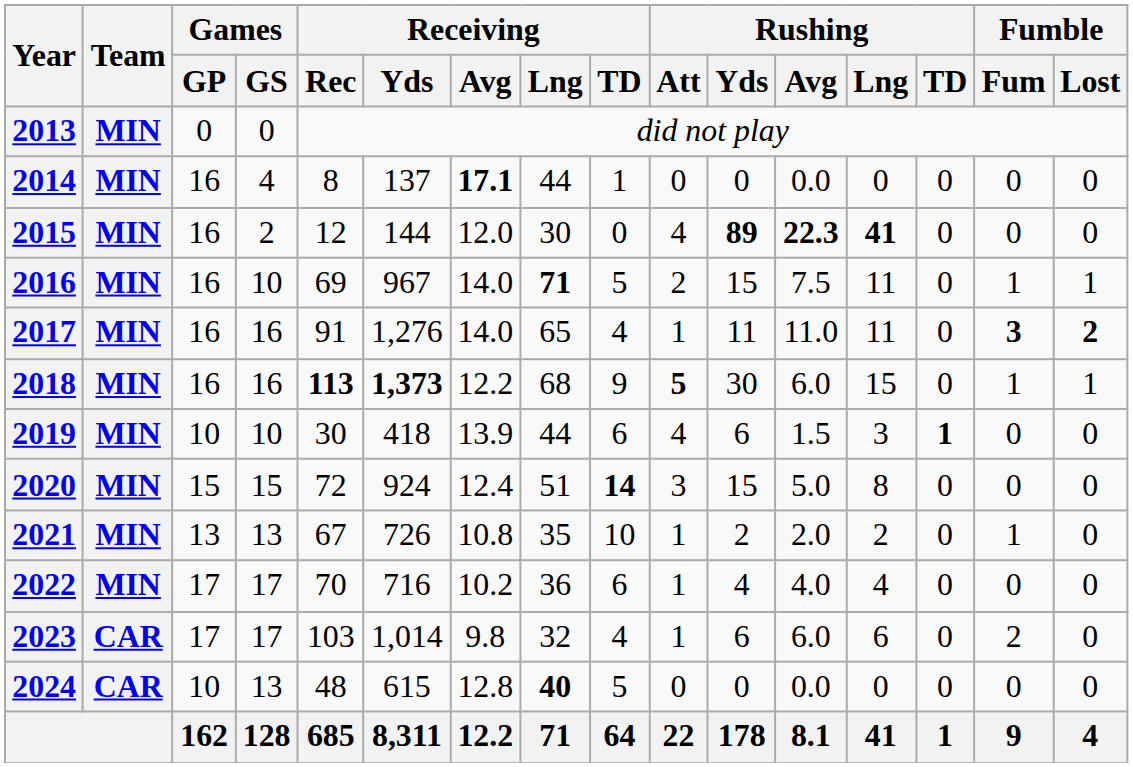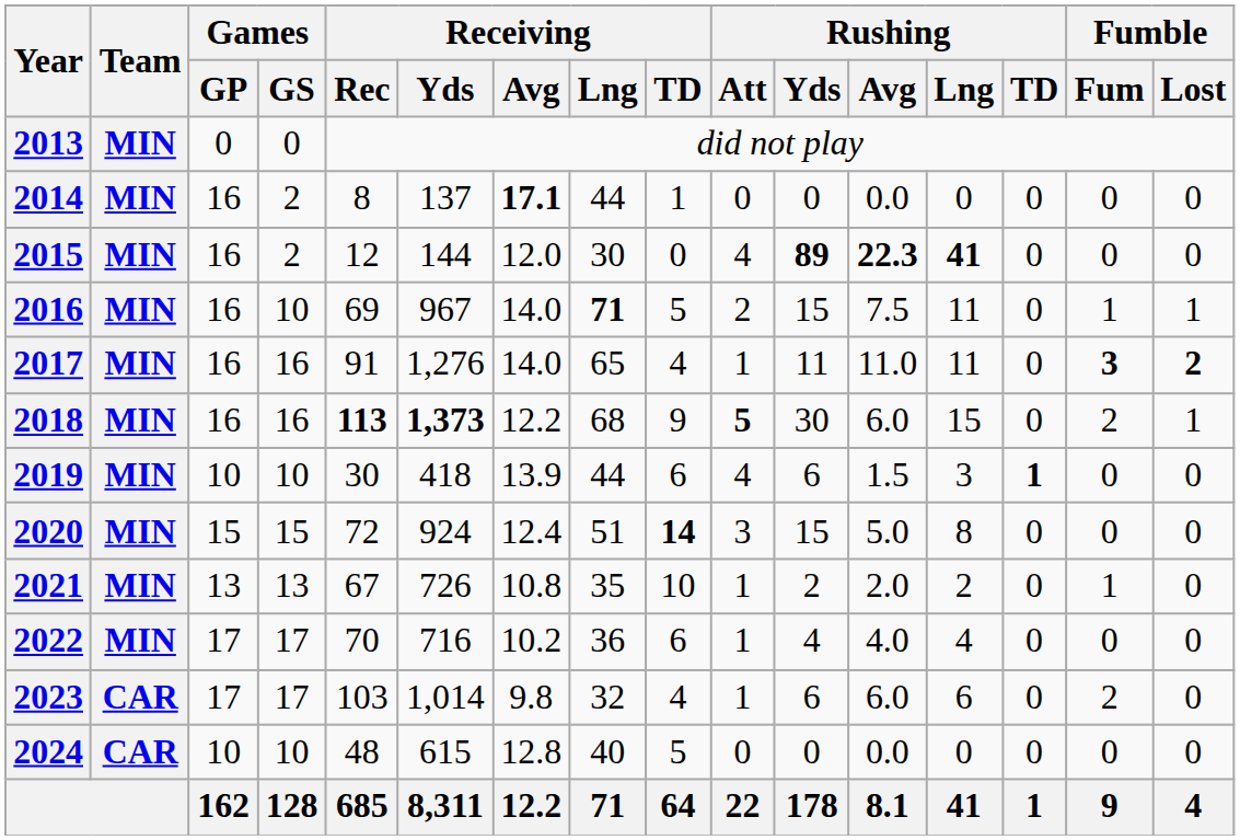 <table class=wikitable style="text-align:center;">
 <tr>
 <th rowspan="2">Year</th>
 <th rowspan="2">Team</th>
 <th colspan="2">Games</th>
 <th colspan="5">Receiving</th>
 <th colspan="5">Rushing</th>
 <th colspan="2">Fumble</th>
 </tr>
 <tr>
 <th>GP</th>
 <th>GS</th>
 <th>Rec</th>
 <th>Yds</th>
 <th>Avg</th>
 <th>Lng</th>
 <th>TD</th>
 <th>Att</th>
 <th>Yds</th>
 <th>Avg</th>
 <th>Lng</th>
 <th>TD</th>
 <th>Fum</th>
 <th>Lost</th>
 </tr>
 <tr>
 <th><a href='#'>2013</a></th>
 <th><a href='#'>MIN</a></th>
 <td>0</td>
 <td>0</td>
 <td colspan="12"><em>did not play</em></td>
 </tr>
 <tr>
 <th><a href='#'>2014</a></th>
 <th><a href='#'>MIN</a></th>
 <td>16</td>
-<td>4</td>
+<td>2</td>
 <td>8</td>
 <td>137</td>
 <td><strong>17.1</strong></td>
 <td>44</td>
 <td>1</td>
 <td>0</td>
 <td>0</td>
 <td>0.0</td>
 <td>0</td>
 <td>0</td>
 <td>0</td>
 <td>0</td>
 </tr>
 <tr>
 <th><a href='#'>2015</a></th>
 <th><a href='#'>MIN</a></th>
 <td>16</td>
 <td>2</td>
 <td>12</td>
 <td>144</td>
 <td>12.0</td>
 <td>30</td>
 <td>0</td>
 <td>4</td>
 <td><strong>89</strong></td>
 <td><strong>22.3</strong></td>
 <td><strong>41</strong></td>
 <td>0</td>
 <td>0</td>
 <td>0</td>
 </tr>
 <tr>
 <th><a href='#'>2016</a></th>
 <th><a href='#'>MIN</a></th>
 <td>16</td>
 <td>10</td>
 <td>69</td>
 <td>967</td>
 <td>14.0</td>
 <td><strong>71</strong></td>
 <td>5</td>
 <td>2</td>
 <td>15</td>
 <td>7.5</td>
 <td>11</td>
 <td>0</td>
 <td>1</td>
 <td>1</td>
 </tr>
 <tr>
 <th><a href='#'>2017</a></th>
 <th><a href='#'>MIN</a></th>
 <td>16</td>
 <td>16</td>
 <td>91</td>
 <td>1,276</td>
 <td>14.0</td>
 <td>65</td>
 <td>4</td>
 <td>1</td>
 <td>11</td>
 <td>11.0</td>
 <td>11</td>
 <td>0</td>
 <td><strong>3</strong></td>
 <td><strong>2</strong></td>
 </tr>
 <tr>
 <th><a href='#'>2018</a></th>
 <th><a href='#'>MIN</a></th>
 <td>16</td>
 <td>16</td>
 <td><strong>113</strong></td>
 <td><strong>1,373</strong></td>
 <td>12.2</td>
 <td>68</td>
 <td>9</td>
 <td><strong>5</strong></td>
 <td>30</td>
 <td>6.0</td>
 <td>15</td>
 <td>0</td>
-<td>1</td>
+<td>2</td>
 <td>1</td>
 </tr>
 <tr>
 <th><a href='#'>2019</a></th>
 <th><a href='#'>MIN</a></th>
 <td>10</td>
 <td>10</td>
 <td>30</td>
 <td>418</td>
 <td>13.9</td>
 <td>44</td>
 <td>6</td>
 <td>4</td>
 <td>6</td>
 <td>1.5</td>
 <td>3</td>
 <td><strong>1</strong></td>
 <td>0</td>
 <td>0</td>
 </tr>
 <tr>
 <th><a href='#'>2020</a></th>
 <th><a href='#'>MIN</a></th>
 <td>15</td>
 <td>15</td>
 <td>72</td>
 <td>924</td>
 <td>12.4</td>
 <td>51</td>
 <td><strong>14</strong></td>
 <td>3</td>
 <td>15</td>
 <td>5.0</td>
 <td>8</td>
 <td>0</td>
 <td>0</td>
 <td>0</td>
 </tr>
 <tr>
 <th><a href='#'>2021</a></th>
 <th><a href='#'>MIN</a></th>
 <td>13</td>
 <td>13</td>
 <td>67</td>
 <td>726</td>
 <td>10.8</td>
 <td>35</td>
 <td>10</td>
 <td>1</td>
 <td>2</td>
 <td>2.0</td>
 <td>2</td>
 <td>0</td>
 <td>1</td>
 <td>0</td>
 </tr>
 <tr>
 <th><a href='#'>2022</a></th>
 <th><a href='#'>MIN</a></th>
 <td>17</td>
 <td>17</td>
 <td>70</td>
 <td>716</td>
 <td>10.2</td>
 <td>36</td>
 <td>6</td>
 <td>1</td>
 <td>4</td>
 <td>4.0</td>
 <td>4</td>
 <td>0</td>
 <td>0</td>
 <td>0</td>
 </tr>
 <tr>
 <th><a href='#'>2023</a></th>
 <th><a href='#'>CAR</a></th>
 <td>17</td>
 <td>17</td>
 <td>103</td>
 <td>1,014</td>
 <td>9.8</td>
 <td>32</td>
 <td>4</td>
 <td>1</td>
 <td>6</td>
 <td>6.0</td>
 <td>6</td>
 <td>0</td>
 <td>2</td>
 <td>0</td>
 </tr>
 <tr>
 <th><a href='#'>2024</a></th>
 <th><a href='#'>CAR</a></th>
 <td>10</td>
-<td>13</td>
+<td>10</td>
 <td>48</td>
 <td>615</td>
 <td>12.8</td>
-<td><strong>40</strong></td>
+<td>40</td>
 <td>5</td>
 <td>0</td>
 <td>0</td>
 <td>0.0</td>
 <td>0</td>
 <td>0</td>
 <td>0</td>
 <td>0</td>
 </tr>
 <tr>
 <th colspan="2"></th>
 <th>162</th>
 <th>128</th>
 <th>685</th>
 <th>8,311</th>
 <th>12.2</th>
 <th>71</th>
 <th>64</th>
 <th>22</th>
 <th>178</th>
 <th>8.1</th>
 <th>41</th>
 <th>1</th>
 <th>9</th>
 <th>4</th>
 </tr>
 </table>
